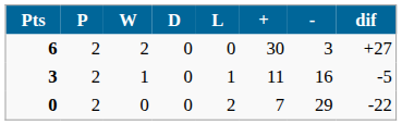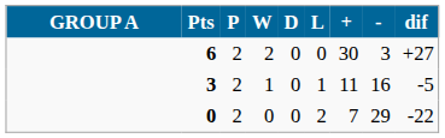 <table align=center cellpadding="3" cellspacing="0" style="background: #f9f9f9; border: 1px #aaa solid; border-collapse: collapse; font-size: 95%;" width=330>
 <tr bgcolor=#006699 style="color:white;">
+<th width=34%>GROUP A</th>
 <th width=5%>Pts</th>
 <th width=5%>P</th>
 <th width=5%>W</th>
 <th width=5%>D</th>
 <th width=5%>L</th>
 <th width=5%>+</th>
 <th width=5%>-</th>
 <th width=5%>dif</th>
 </tr>
 <tr align=right>
+<td align=left></td>
 <td><strong>6</strong></td>
 <td>2</td>
 <td>2</td>
 <td>0</td>
 <td>0</td>
 <td>30</td>
 <td>3</td>
 <td>+27</td>
 </tr>
 <tr align=right>
+<td align=left></td>
 <td><strong>3</strong></td>
 <td>2</td>
 <td>1</td>
 <td>0</td>
 <td>1</td>
 <td>11</td>
 <td>16</td>
 <td>-5</td>
 </tr>
 <tr align=right>
+<td align=left></td>
 <td><strong>0</strong></td>
 <td>2</td>
 <td>0</td>
 <td>0</td>
 <td>2</td>
 <td>7</td>
 <td>29</td>
 <td>-22</td>
 </tr>
 </table>
